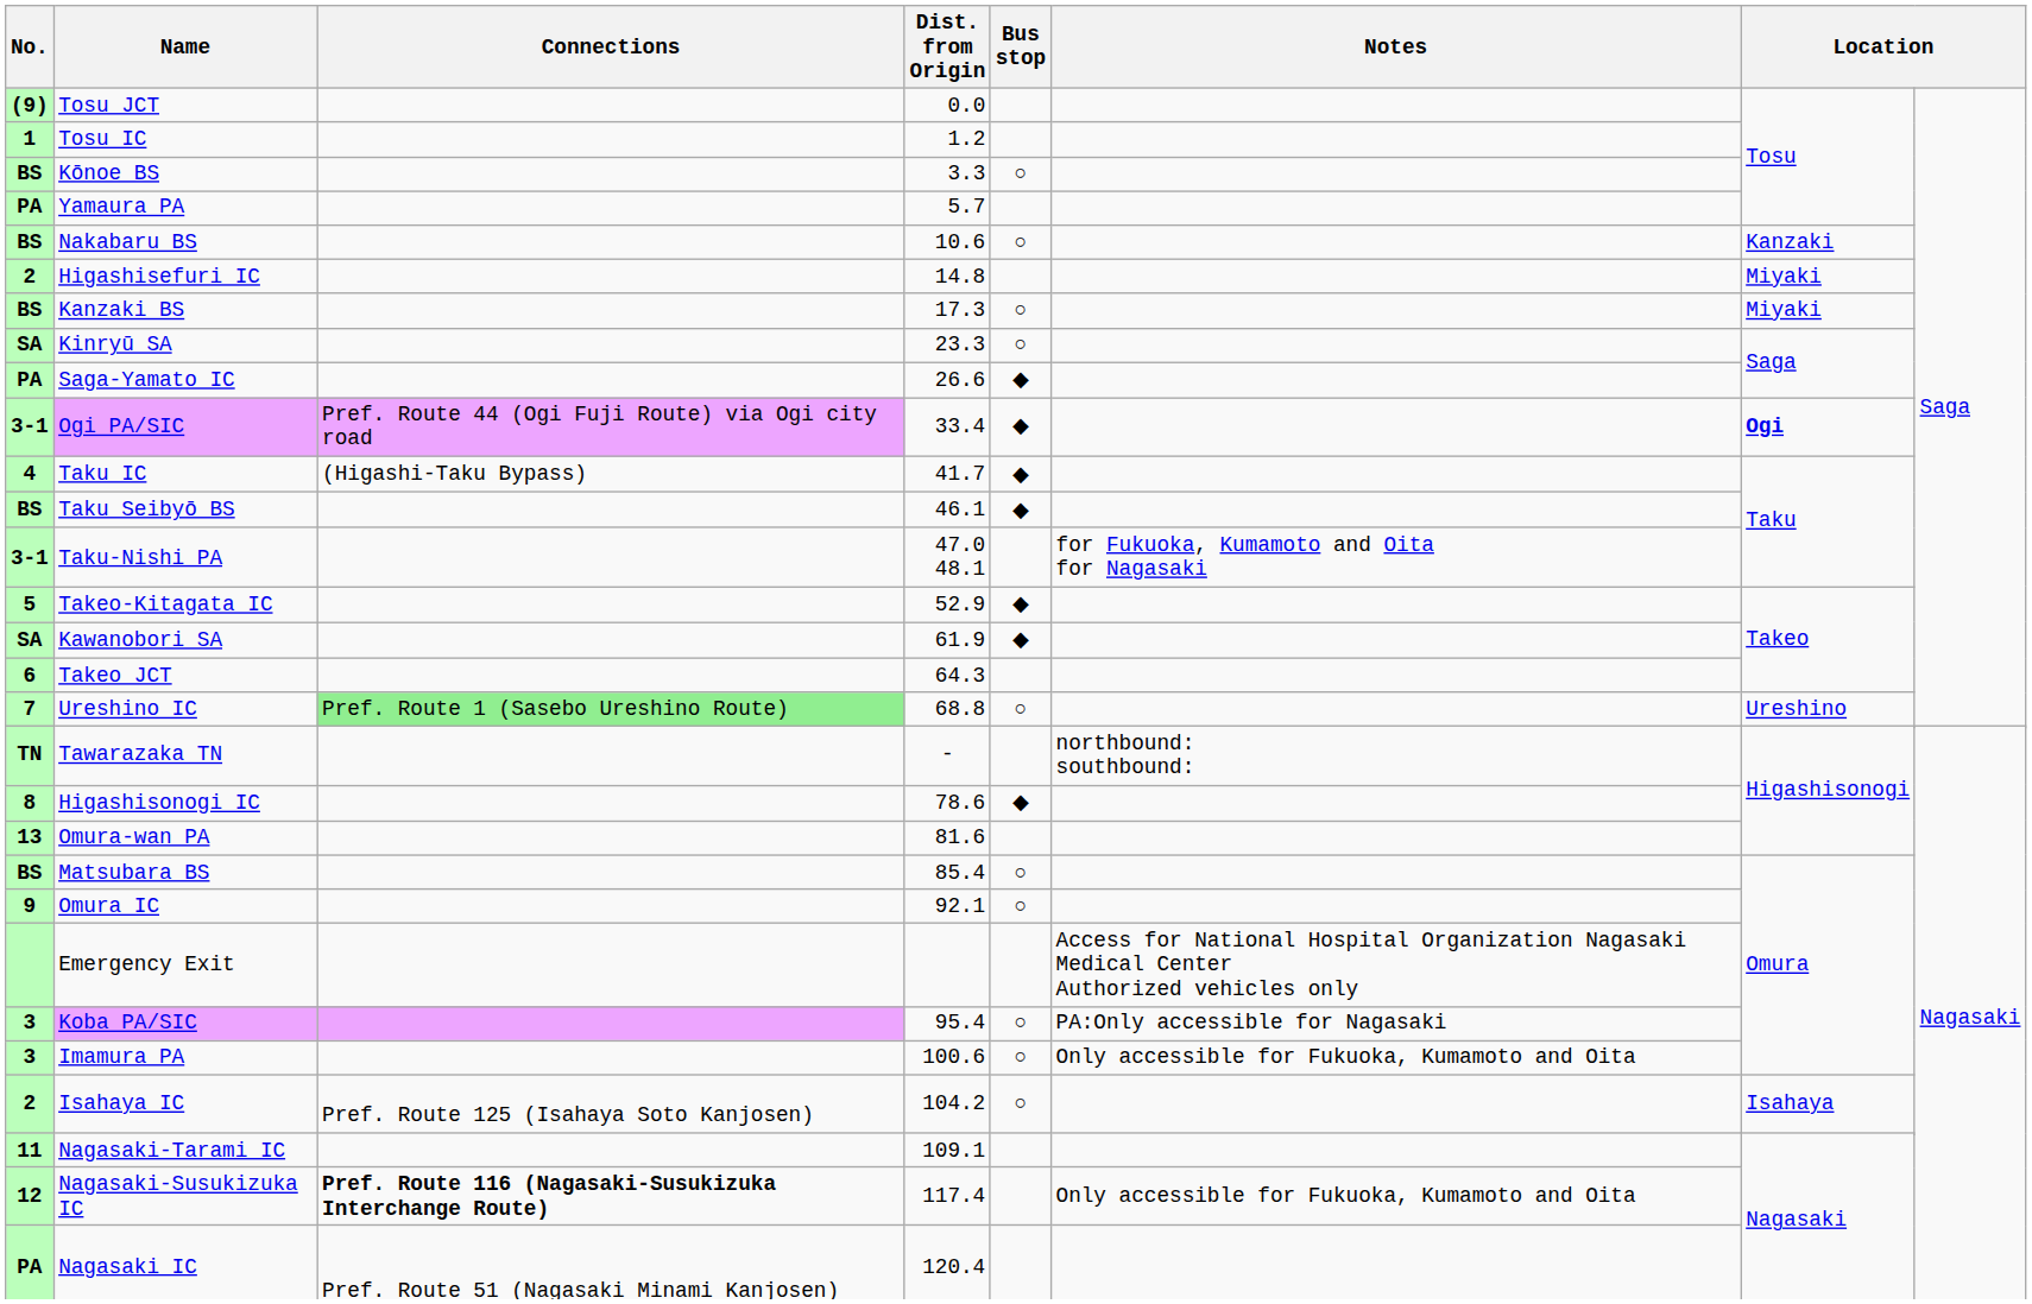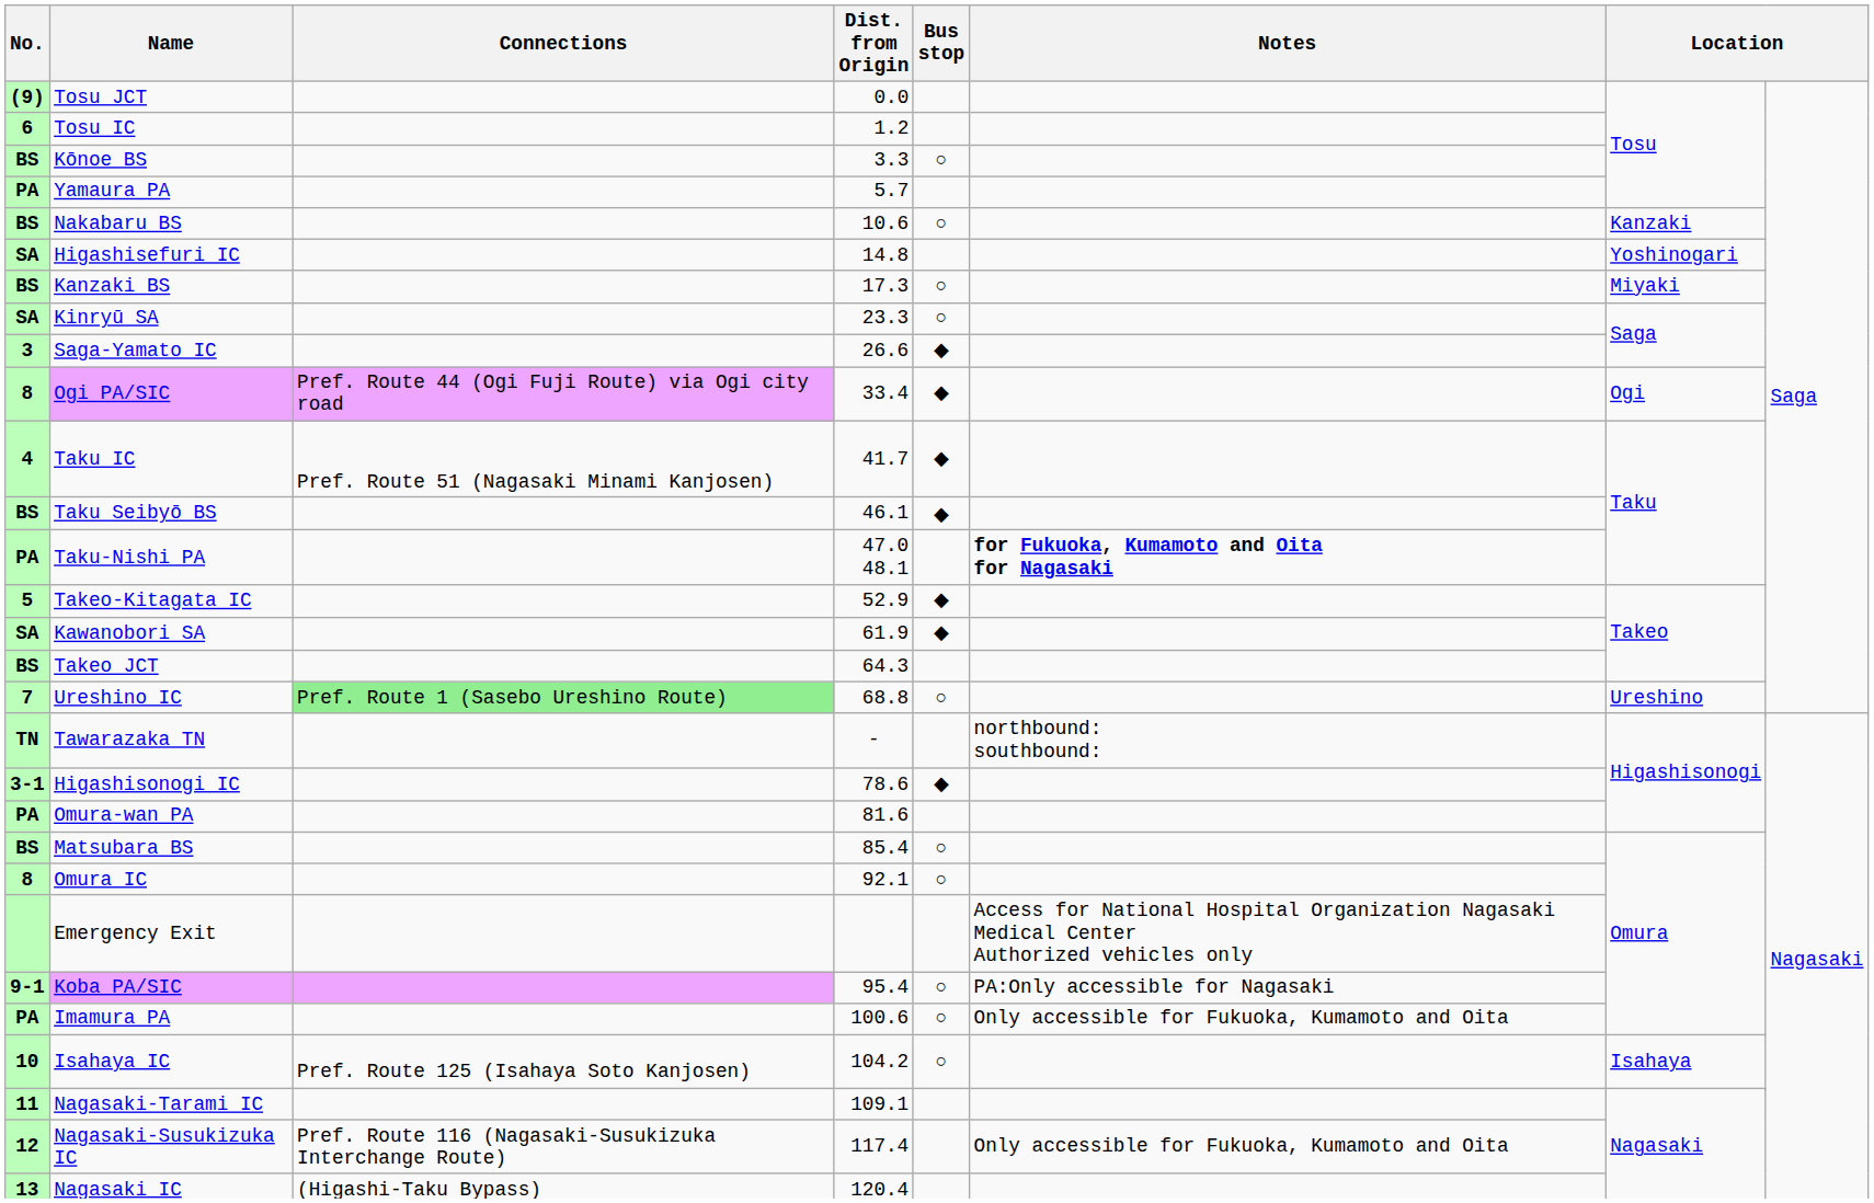 <table class="wikitable">
 <tr>
 <th>No.</th>
 <th>Name</th>
 <th>Connections</th>
 <th>Dist.<br>from<br>Origin</th>
 <th>Bus<br>stop</th>
 <th>Notes</th>
 <th colspan="2">Location</th>
 </tr>
 <tr>
 <th style="background-color: #BFB;">(9)</th>
 <td><a href='#'>Tosu JCT</a></td>
 <td><br></td>
 <td style="text-align: right;">0.0</td>
 <td></td>
 <td></td>
 <td rowspan="4"><a href='#'>Tosu</a></td>
 <td rowspan="18" style="width:1em;"><a href='#'>Saga</a></td>
 </tr>
 <tr>
-<th style="background-color: #BFB;">1</th>
+<th style="background-color: #BFB;">6</th>
 <td><a href='#'>Tosu IC</a></td>
 <td><br></td>
 <td style="text-align: right;">1.2</td>
 <td></td>
 <td></td>
 </tr>
 <tr>
 <th style="background-color: #BFB;">BS</th>
 <td><a href='#'>Kōnoe BS</a></td>
 <td></td>
 <td style="text-align: right;">3.3</td>
 <td style="text-align: center;">○</td>
 <td></td>
 </tr>
 <tr>
 <th style="background-color: #BFB;">PA</th>
 <td><a href='#'>Yamaura PA</a></td>
 <td></td>
 <td style="text-align: right;">5.7</td>
 <td></td>
 <td></td>
 </tr>
 <tr>
 <th style="background-color: #BFB;">BS</th>
 <td><a href='#'>Nakabaru BS</a></td>
 <td></td>
 <td style="text-align: right;">10.6</td>
 <td style="text-align: center;">○</td>
 <td></td>
 <td><a href='#'>Kanzaki</a></td>
 </tr>
 <tr>
-<th style="background-color:#BFB; ">2</th>
+<th style="background-color:#BFB; ">SA</th>
 <td><a href='#'>Higashisefuri IC</a></td>
 <td></td>
 <td style="text-align: right; ">14.8</td>
 <td></td>
 <td></td>
-<td><a href='#'>Miyaki</a></td>
+<td><a href='#'>Yoshinogari</a></td>
 </tr>
 <tr>
 <th style="background-color: #BFB;">BS</th>
 <td><a href='#'>Kanzaki BS</a></td>
 <td></td>
 <td style="text-align: right;">17.3</td>
 <td style="text-align: center;">○</td>
 <td></td>
 <td><a href='#'>Miyaki</a></td>
 </tr>
 <tr>
 <th style="background-color:#BFB; ">SA</th>
 <td><a href='#'>Kinryū SA</a></td>
 <td></td>
 <td style="text-align: right;">23.3</td>
 <td style="text-align: center;">○</td>
 <td></td>
 <td rowspan="2"><a href='#'>Saga</a></td>
 </tr>
 <tr>
-<th style="background-color:#BFB; ">PA</th>
+<th style="background-color:#BFB; ">3</th>
 <td><a href='#'>Saga-Yamato IC</a></td>
 <td></td>
 <td style="text-align: right;">26.6</td>
 <td style="text-align: center;">◆</td>
 <td></td>
 </tr>
 <tr>
-<th style="background-color:#BFB; ">3-1</th>
+<th style="background-color:#BFB; ">8</th>
 <td style="background-color:#eda5ff; "><a href='#'>Ogi PA/SIC</a></td>
 <td style="background-color:#eda5ff; ">Pref. Route 44 (Ogi Fuji Route) via Ogi city road</td>
 <td style="text-align: right; ">33.4</td>
 <td style="text-align: center;">◆</td>
 <td></td>
-<td><strong><a href='#'>Ogi</a></strong></td>
+<td><a href='#'>Ogi</a></td>
 </tr>
 <tr>
 <th style="background-color:#BFB; ">4</th>
 <td><a href='#'>Taku IC</a></td>
-<td> (Higashi-Taku Bypass)</td>
+<td><br><br>Pref. Route 51 (Nagasaki Minami Kanjosen)</td>
 <td style="text-align: right; ">41.7</td>
 <td style="text-align: center;">◆</td>
 <td></td>
 <td rowspan="3"><a href='#'>Taku</a></td>
 </tr>
 <tr>
 <th style="background-color: #BFB;">BS</th>
 <td><a href='#'>Taku Seibyō BS</a></td>
 <td></td>
 <td style="text-align: right;">46.1</td>
 <td style="text-align: center;">◆</td>
 <td></td>
 </tr>
 <tr>
-<th style="background-color:#BFB; ">3-1</th>
+<th style="background-color:#BFB;">PA</th>
 <td><a href='#'>Taku-Nishi PA</a></td>
 <td style="text-align:center;"></td>
 <td style="text-align:right;">47.0<br>48.1</td>
 <td style="text-align:center;"></td>
-<td>for <a href='#'>Fukuoka</a>, <a href='#'>Kumamoto</a> and <a href='#'>Oita</a><br>for <a href='#'>Nagasaki</a></td>
+<td><strong>for <a href='#'>Fukuoka</a>, <a href='#'>Kumamoto</a> and <a href='#'>Oita</a><br>for <a href='#'>Nagasaki</a></strong></td>
 </tr>
 <tr>
 <th style="background-color: #BFB;">5</th>
 <td><a href='#'>Takeo-Kitagata IC</a></td>
 <td></td>
 <td style="text-align: right;">52.9</td>
 <td style="text-align: center;">◆</td>
 <td></td>
 <td rowspan="3"><a href='#'>Takeo</a></td>
 </tr>
 <tr>
 <th style="background-color: #BFB;">SA</th>
 <td><a href='#'>Kawanobori SA</a></td>
 <td></td>
 <td style="text-align: right;">61.9</td>
 <td style="text-align: center;">◆</td>
 <td></td>
 </tr>
 <tr>
-<th style="background-color: #BFB;">6</th>
+<th style="background-color: #BFB;">BS</th>
 <td><a href='#'>Takeo JCT</a></td>
 <td></td>
 <td style="text-align: right;">64.3</td>
 <td></td>
 <td></td>
 </tr>
 <tr>
 <th style="background-color:#BFB; ">7</th>
 <td><a href='#'>Ureshino IC</a></td>
 <td style="background: lightgreen;">Pref. Route 1 (Sasebo Ureshino Route)</td>
 <td style="text-align: right; ">68.8</td>
 <td style="text-align: center;">○</td>
 <td></td>
 <td rowspan="2"><a href='#'>Ureshino</a></td>
 </tr>
 <tr>
 <th rowspan="2" style="background-color:#BFB;">TN</th>
 <td rowspan="2"><a href='#'>Tawarazaka TN</a></td>
 <td rowspan="2" style="text-align:right;"></td>
 <td rowspan="2" style="text-align:center;">-</td>
 <td rowspan="2"></td>
 <td rowspan="2">northbound: <br>southbound: </td>
 </tr>
 <tr>
 <td rowspan="3"><a href='#'>Higashisonogi</a></td>
 <td rowspan="13" style="width:1em;"><a href='#'>Nagasaki</a></td>
 </tr>
 <tr>
-<th style="background-color:#BFB; ">8</th>
+<th style="background-color:#BFB; ">3-1</th>
 <td><a href='#'>Higashisonogi IC</a></td>
 <td><br></td>
 <td style="text-align: right; ">78.6</td>
 <td style="text-align: center;">◆</td>
 <td></td>
 </tr>
 <tr>
-<th style="background-color: #BFB;">13</th>
+<th style="background-color: #BFB;">PA</th>
 <td><a href='#'>Omura-wan PA</a></td>
 <td></td>
 <td style="text-align: right;">81.6</td>
 <td></td>
 </tr>
 <tr>
 <th style="background-color: #BFB;">BS</th>
 <td><a href='#'>Matsubara BS</a></td>
 <td></td>
 <td style="text-align: right;">85.4</td>
 <td style="text-align: center;">○</td>
 <td></td>
 <td rowspan="5"><a href='#'>Omura</a></td>
 </tr>
 <tr>
-<th style="background-color:#BFB; ">9</th>
+<th style="background-color:#BFB; ">8</th>
 <td><a href='#'>Omura IC</a></td>
 <td></td>
 <td style="text-align: right; ">92.1</td>
 <td style="text-align: center;">○</td>
 <td></td>
 </tr>
 <tr>
 <th style="background-color:#BFB;"></th>
 <td>Emergency Exit</td>
 <td style="text-align:center;"></td>
 <td style="text-align:right;"></td>
 <td style="text-align:center;"></td>
 <td>Access for National Hospital Organization Nagasaki Medical Center<br>Authorized vehicles only</td>
 </tr>
 <tr>
-<th style="background-color:#BFB; ">3</th>
+<th style="background-color:#BFB; ">9-1</th>
 <td style="background-color:#eda5ff; "><a href='#'>Koba PA/SIC</a></td>
 <td style="background-color:#eda5ff; "></td>
 <td style="text-align: right; ">95.4</td>
 <td style="text-align: center;">○</td>
 <td>PA:Only accessible for Nagasaki</td>
 </tr>
 <tr>
-<th style="background-color:#BFB; ">3</th>
+<th style="background-color:#BFB; ">PA</th>
 <td><a href='#'>Imamura PA</a></td>
 <td></td>
 <td style="text-align: right; ">100.6</td>
 <td style="text-align: center;">○</td>
 <td>Only accessible for Fukuoka, Kumamoto and Oita</td>
 </tr>
 <tr>
-<th style="background-color:#BFB; ">2</th>
+<th style="background-color:#BFB; ">10</th>
 <td><a href='#'>Isahaya IC</a></td>
 <td><br>Pref. Route 125 (Isahaya Soto Kanjosen)</td>
 <td style="text-align: right; ">104.2</td>
 <td style="text-align: center;">○</td>
 <td></td>
 <td rowspan="2"><a href='#'>Isahaya</a></td>
 </tr>
 <tr>
 <th rowspan="2" style="background-color:#BFB;">11</th>
 <td rowspan="2"><a href='#'>Nagasaki-Tarami IC</a></td>
 <td rowspan="2"></td>
 <td rowspan="2" style="text-align:right;">109.1</td>
 <td rowspan="2"></td>
 <td rowspan="2"></td>
 </tr>
 <tr>
 <td rowspan="3"><a href='#'>Nagasaki</a></td>
 </tr>
 <tr>
 <th style="background-color:#BFB;">12</th>
 <td><a href='#'>Nagasaki-Susukizuka IC</a></td>
-<td><strong>Pref. Route 116 (Nagasaki-Susukizuka Interchange Route)</strong></td>
+<td>Pref. Route 116 (Nagasaki-Susukizuka Interchange Route)</td>
 <td style="text-align:right;">117.4</td>
 <td style="text-align:center;"></td>
 <td>Only accessible for Fukuoka, Kumamoto and Oita</td>
 </tr>
 <tr>
-<th style="background-color: #BFB;">PA</th>
+<th style="background-color: #BFB;">13</th>
 <td><a href='#'>Nagasaki IC</a></td>
-<td><br><br>Pref. Route 51 (Nagasaki Minami Kanjosen)</td>
+<td> (Higashi-Taku Bypass)</td>
 <td style="text-align: right;">120.4</td>
 <td></td>
 <td></td>
 </tr>
 <tr>
 </tr>
 </table>
